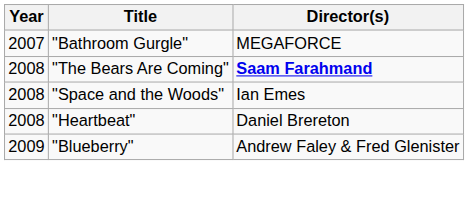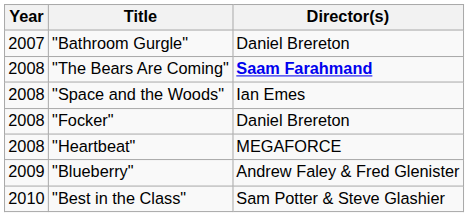 <table class="wikitable">
 <tr>
 <th>Year</th>
 <th>Title</th>
 <th>Director(s)</th>
 </tr>
 <tr>
 <td>2007</td>
 <td>"Bathroom Gurgle"</td>
-<td>MEGAFORCE</td>
+<td>Daniel Brereton</td>
 </tr>
 <tr>
 <td>2008</td>
 <td>"The Bears Are Coming"</td>
 <td><strong><a href='#'>Saam Farahmand</a></strong></td>
 </tr>
 <tr>
 <td>2008</td>
 <td>"Space and the Woods"</td>
 <td>Ian Emes</td>
 </tr>
 <tr>
 <td>2008</td>
+<td>"Focker"</td>
+<td>Daniel Brereton</td>
+</tr>
+<tr>
+<td>2008</td>
 <td>"Heartbeat"</td>
-<td>Daniel Brereton</td>
+<td>MEGAFORCE</td>
 </tr>
 <tr>
 <td>2009</td>
 <td>"Blueberry"</td>
 <td>Andrew Faley & Fred Glenister</td>
 </tr>
+<tr>
+<td>2010</td>
+<td>"Best in the Class"</td>
+<td>Sam Potter & Steve Glashier</td>
+</tr>
 </table>
